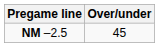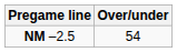 <table class="wikitable">
 <tr align="center">
 <th style=>Pregame line</th>
 <th style=>Over/under</th>
 </tr>
 <tr align="center">
 <td><strong>NM</strong> –2.5</td>
-<td>45</td>
+<td>54</td>
 </tr>
 </table>
